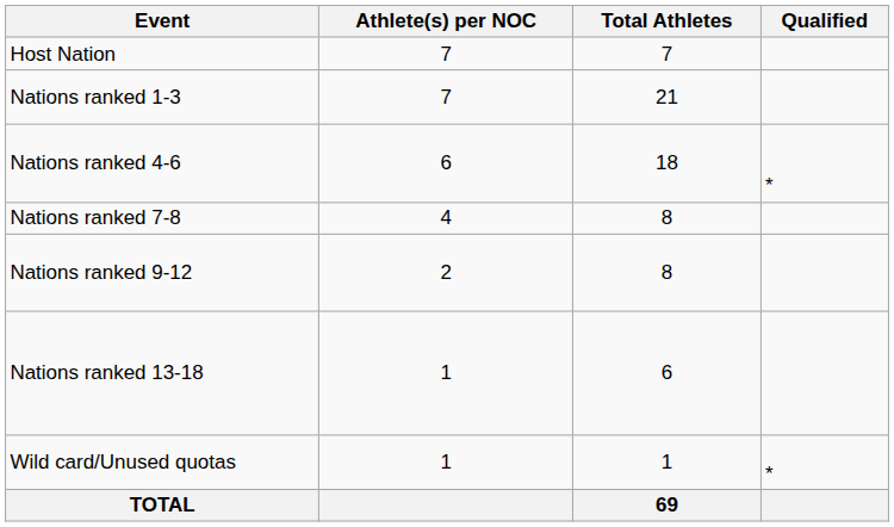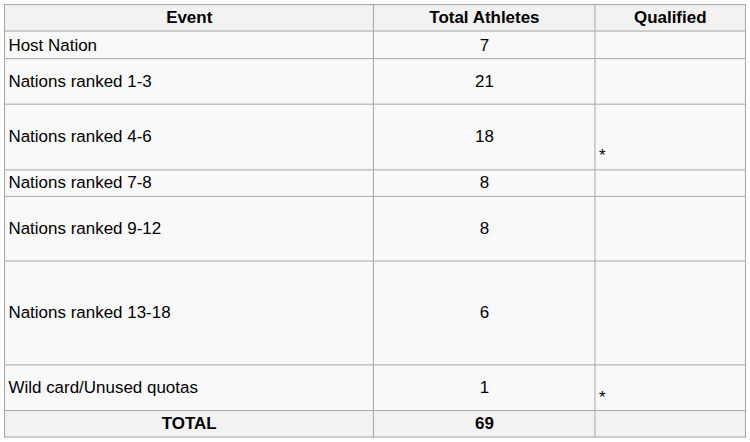 <table class="wikitable" width=700>
 <tr>
 <th>Event</th>
-<th>Athlete(s) per NOC</th>
 <th>Total Athletes</th>
 <th>Qualified</th>
 </tr>
 <tr>
 <td>Host Nation</td>
 <td align=center>7</td>
-<td align=center>7</td>
 <td></td>
 </tr>
 <tr>
 <td>Nations ranked 1-3</td>
-<td align=center>7</td>
 <td align=center>21</td>
 <td><br><br></td>
 </tr>
 <tr>
 <td>Nations ranked 4-6</td>
-<td align=center>6</td>
 <td align=center>18</td>
 <td><br><br>*</td>
 </tr>
 <tr>
 <td>Nations ranked 7-8</td>
-<td align=center>4</td>
 <td align=center>8</td>
 <td><br></td>
 </tr>
 <tr>
 <td>Nations ranked 9-12</td>
-<td align=center>2</td>
 <td align=center>8</td>
 <td><br><br><br></td>
 </tr>
 <tr>
 <td>Nations ranked 13-18</td>
-<td align=center>1</td>
 <td align=center>6</td>
 <td><s></s><br><br><br><br><br></td>
 </tr>
 <tr>
 <td>Wild card/Unused quotas</td>
 <td align=center>1</td>
-<td align=center>1</td>
 <td><br>*</td>
 </tr>
 <tr>
 <th>TOTAL</th>
-<th colspan="1"></th>
 <th>69</th>
 <th></th>
 </tr>
 </table>
